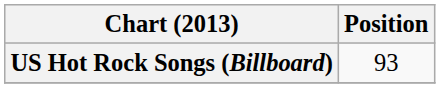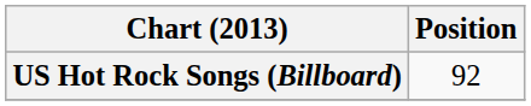 <table class="wikitable plainrowheaders sortable">
 <tr>
 <th>Chart (2013)</th>
 <th>Position</th>
 </tr>
 <tr>
 <th scope="row">US Hot Rock Songs (<em>Billboard</em>)</th>
-<td style="text-align:center;">93</td>
+<td style="text-align:center;">92</td>
 </tr>
 <tr>
 </tr>
 </table>
